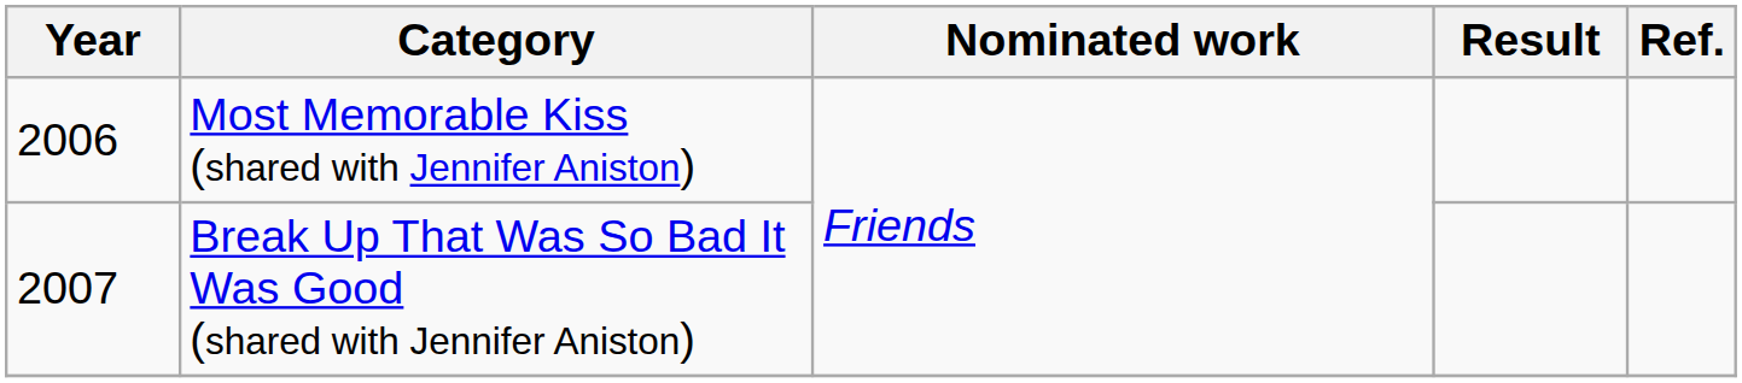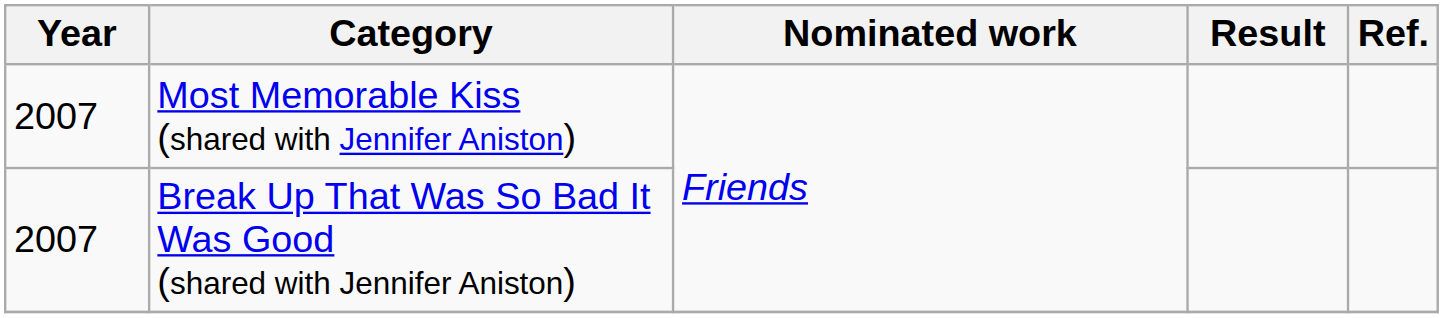 <table class=wikitable>
 <tr>
 <th scope="col" style="width:5em;">Year</th>
 <th scope="col" style="width:26em;">Category</th>
 <th scope="col" style="width:25em;">Nominated work</th>
 <th scope="col" style="width:5em;">Result</th>
 <th>Ref.</th>
 </tr>
 <tr>
-<td>2006</td>
+<td>2007</td>
 <td><a href='#'>Most Memorable Kiss</a> <br> (<small>shared with <a href='#'>Jennifer Aniston</a></small>)</td>
 <td rowspan=2><em><a href='#'>Friends</a></em></td>
 <td></td>
 <td></td>
 </tr>
 <tr>
 <td>2007</td>
 <td><a href='#'>Break Up That Was So Bad It Was Good</a> <br> (<small>shared with Jennifer Aniston</small>)</td>
 <td></td>
 <td></td>
 </tr>
 <tr>
 </tr>
 </table>
